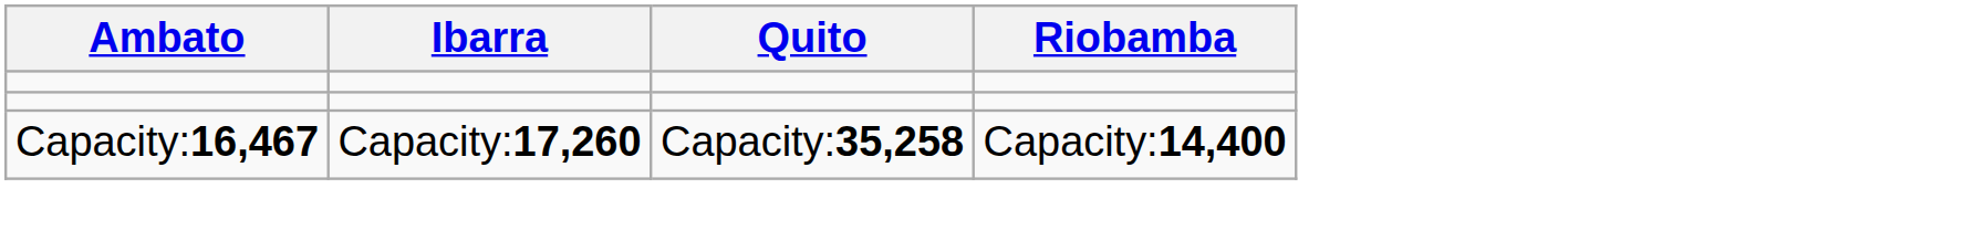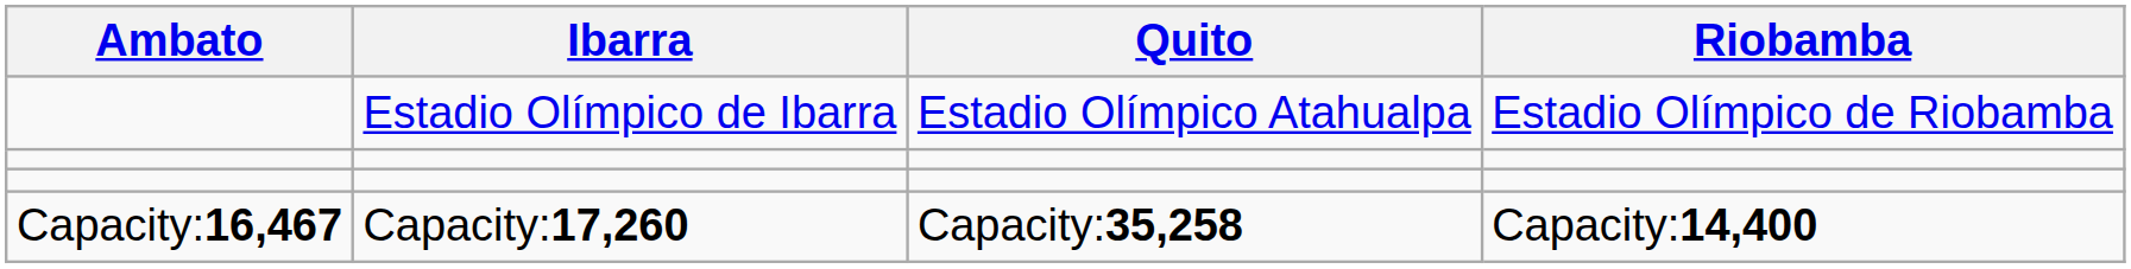 <table class="wikitable">
 <tr>
 <th><a href='#'>Ambato</a></th>
 <th><a href='#'>Ibarra</a></th>
 <th><a href='#'>Quito</a></th>
 <th><a href='#'>Riobamba</a></th>
+</tr>
+<tr>
+<td></td>
+<td><a href='#'>Estadio Olímpico de Ibarra</a></td>
+<td><a href='#'>Estadio Olímpico Atahualpa</a></td>
+<td><a href='#'>Estadio Olímpico de Riobamba</a></td>
 </tr>
 <tr>
 <td></td>
 <td></td>
 <td></td>
 <td></td>
 </tr>
 <tr>
 <td><small></small></td>
 <td><small></small></td>
 <td><small></small></td>
 <td><small></small></td>
 </tr>
 <tr>
 <td>Capacity:<strong>16,467</strong></td>
 <td>Capacity:<strong>17,260</strong></td>
 <td>Capacity:<strong>35,258</strong></td>
 <td>Capacity:<strong>14,400</strong></td>
 </tr>
 </table>
